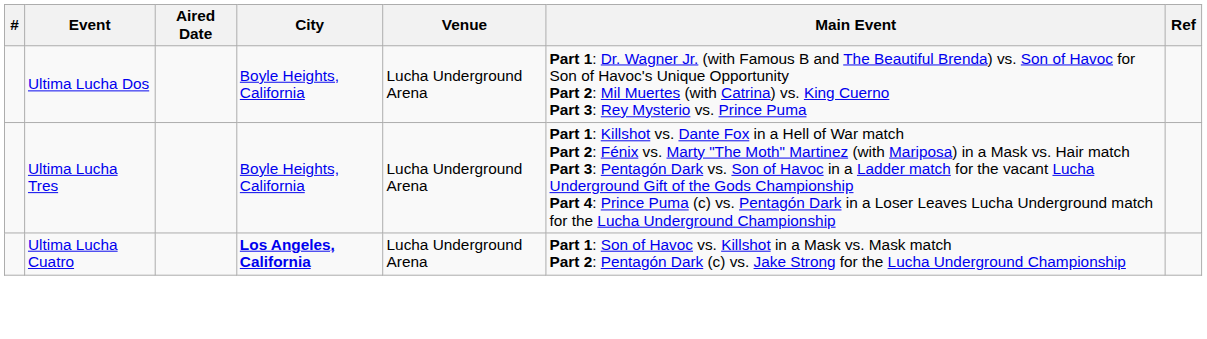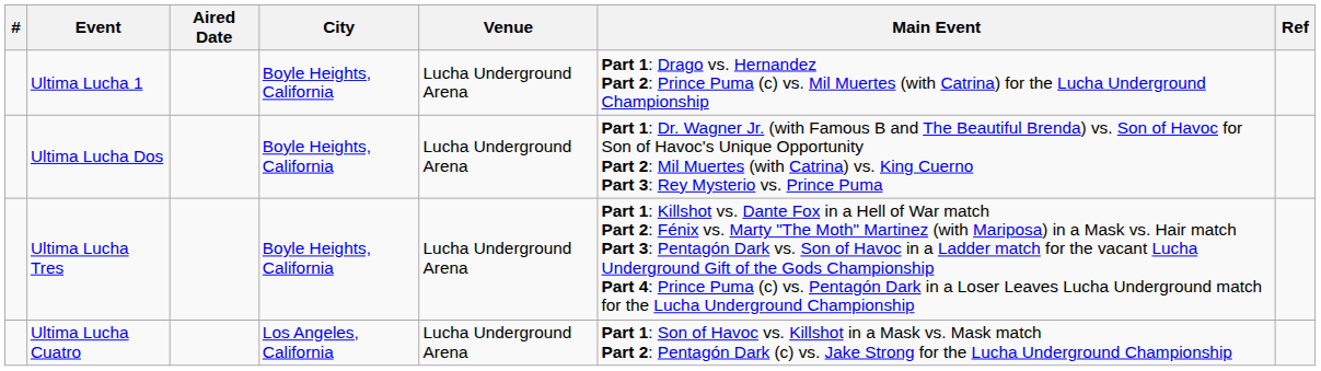 <table class="wikitable sortable" align="center">
 <tr>
 <th width="1%">#</th>
 <th width="8%">Event</th>
 <th width="5%">Aired Date</th>
 <th width="9%">City</th>
 <th width="10%">Venue</th>
 <th width="38%">Main Event</th>
 <th width="1%">Ref</th>
+</tr>
+<tr>
+<td></td>
+<td><a href='#'>Ultima Lucha 1</a></td>
+<td><br></td>
+<td><a href='#'>Boyle Heights, California</a></td>
+<td>Lucha Underground Arena</td>
+<td><strong>Part 1</strong>: <a href='#'>Drago</a> vs. <a href='#'>Hernandez</a><br><strong>Part 2</strong>: <a href='#'>Prince Puma</a> (c) vs. <a href='#'>Mil Muertes</a> (with <a href='#'>Catrina</a>) for the <a href='#'>Lucha Underground Championship</a></td>
+<td></td>
 </tr>
 <tr>
 <td></td>
 <td><a href='#'>Ultima Lucha Dos</a></td>
 <td><br><br></td>
 <td><a href='#'>Boyle Heights, California</a></td>
 <td>Lucha Underground Arena</td>
 <td><strong>Part 1</strong>: <a href='#'>Dr. Wagner Jr.</a> (with Famous B and <a href='#'>The Beautiful Brenda</a>) vs. <a href='#'>Son of Havoc</a> for Son of Havoc's Unique Opportunity<br><strong>Part 2</strong>: <a href='#'>Mil Muertes</a> (with <a href='#'>Catrina</a>) vs. <a href='#'>King Cuerno</a><br><strong>Part 3</strong>: <a href='#'>Rey Mysterio</a> vs. <a href='#'>Prince Puma</a></td>
 <td></td>
 </tr>
 <tr>
 <td></td>
 <td><a href='#'>Ultima Lucha Tres</a></td>
 <td><br><br><br></td>
 <td><a href='#'>Boyle Heights, California</a></td>
 <td>Lucha Underground Arena</td>
 <td><strong>Part 1</strong>: <a href='#'>Killshot</a> vs. <a href='#'>Dante Fox</a> in a Hell of War match<br><strong>Part 2</strong>: <a href='#'>Fénix</a> vs. <a href='#'>Marty "The Moth" Martinez</a> (with <a href='#'>Mariposa</a>) in a Mask vs. Hair match<br><strong>Part 3</strong>: <a href='#'>Pentagón Dark</a> vs. <a href='#'>Son of Havoc</a> in a <a href='#'>Ladder match</a> for the vacant <a href='#'>Lucha Underground Gift of the Gods Championship</a><br><strong>Part 4</strong>: <a href='#'>Prince Puma</a> (c) vs. <a href='#'>Pentagón Dark</a> in a Loser Leaves Lucha Underground match for the <a href='#'>Lucha Underground Championship</a></td>
 <td></td>
 </tr>
 <tr>
 <td></td>
 <td><a href='#'>Ultima Lucha Cuatro</a></td>
 <td><br></td>
-<td><strong><a href='#'>Los Angeles, California</a></strong></td>
+<td><a href='#'>Los Angeles, California</a></td>
 <td>Lucha Underground Arena</td>
 <td><strong>Part 1</strong>: <a href='#'>Son of Havoc</a> vs. <a href='#'>Killshot</a> in a Mask vs. Mask match<br><strong>Part 2</strong>: <a href='#'>Pentagón Dark</a> (c) vs. <a href='#'>Jake Strong</a> for the <a href='#'>Lucha Underground Championship</a></td>
 <td></td>
 </tr>
 </table>
